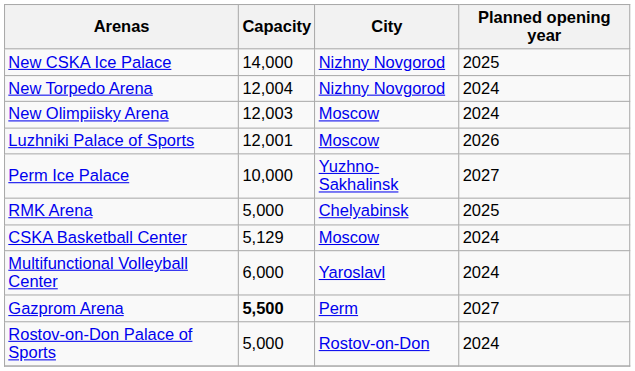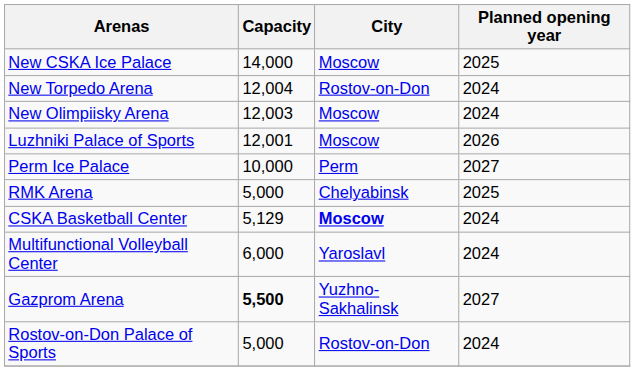 <table class="wikitable">
 <tr>
 <th>Arenas</th>
 <th>Capacity</th>
 <th>City</th>
 <th>Planned opening year</th>
 </tr>
 <tr>
 <td><a href='#'>New CSKA Ice Palace</a></td>
 <td>14,000</td>
-<td><a href='#'>Nizhny Novgorod</a></td>
+<td><a href='#'>Moscow</a></td>
 <td>2025</td>
 </tr>
 <tr>
 <td><a href='#'>New Torpedo Arena</a></td>
 <td>12,004</td>
-<td><a href='#'>Nizhny Novgorod</a></td>
+<td><a href='#'>Rostov-on-Don</a></td>
 <td>2024</td>
 </tr>
 <tr>
 <td><a href='#'>New Olimpiisky Arena</a></td>
 <td>12,003</td>
 <td><a href='#'>Moscow</a></td>
 <td>2024</td>
 </tr>
 <tr>
 <td><a href='#'>Luzhniki Palace of Sports</a></td>
 <td>12,001</td>
 <td><a href='#'>Moscow</a></td>
 <td>2026</td>
 </tr>
 <tr>
 <td><a href='#'>Perm Ice Palace</a></td>
 <td>10,000</td>
-<td><a href='#'>Yuzhno-Sakhalinsk</a></td>
+<td><a href='#'>Perm</a></td>
 <td>2027</td>
 </tr>
 <tr>
 <td><a href='#'>RMK Arena</a></td>
 <td>5,000</td>
 <td><a href='#'>Chelyabinsk</a></td>
 <td>2025</td>
 </tr>
 <tr>
 <td><a href='#'>CSKA Basketball Center</a></td>
 <td>5,129</td>
-<td><a href='#'>Moscow</a></td>
+<td><strong><a href='#'>Moscow</a></strong></td>
 <td>2024</td>
 </tr>
 <tr>
 <td><a href='#'>Multifunctional Volleyball Center</a></td>
 <td>6,000</td>
 <td><a href='#'>Yaroslavl</a></td>
 <td>2024</td>
 </tr>
 <tr>
 <td><a href='#'>Gazprom Arena</a></td>
 <td><strong>5,500</strong></td>
-<td><a href='#'>Perm</a></td>
+<td><a href='#'>Yuzhno-Sakhalinsk</a></td>
 <td>2027</td>
 </tr>
 <tr>
 <td><a href='#'>Rostov-on-Don Palace of Sports</a></td>
 <td>5,000</td>
 <td><a href='#'>Rostov-on-Don</a></td>
 <td>2024</td>
 </tr>
 <tr>
 </tr>
 </table>
